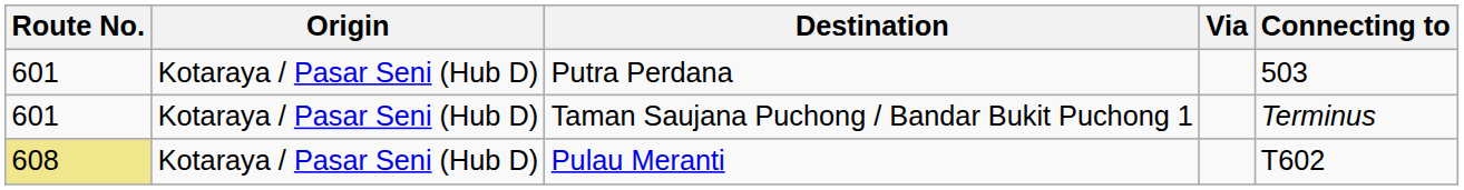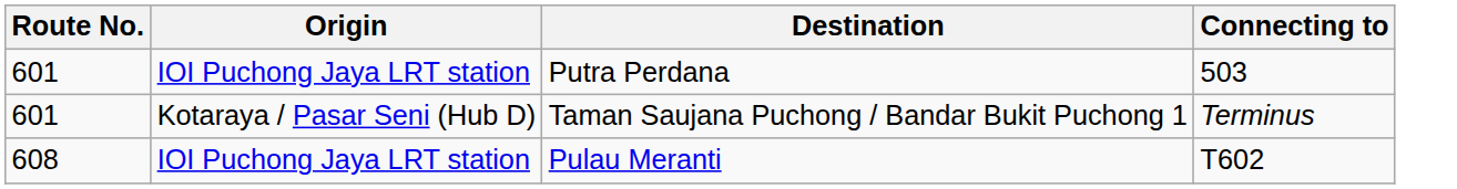 <table class="wikitable">
 <tr>
 <th>Route No.</th>
 <th>Origin</th>
 <th>Destination</th>
-<th>Via</th>
 <th>Connecting to</th>
 </tr>
 <tr>
 <td>601</td>
-<td>Kotaraya / <a href='#'>Pasar Seni</a> (Hub D)</td>
+<td> <a href='#'>IOI Puchong Jaya LRT station</a></td>
 <td>Putra Perdana</td>
-<td></td>
 <td>503</td>
 </tr>
 <tr>
 <td>601</td>
 <td>Kotaraya / <a href='#'>Pasar Seni</a> (Hub D)</td>
 <td>Taman Saujana Puchong / Bandar Bukit Puchong 1</td>
-<td></td>
 <td><em>Terminus</em></td>
 </tr>
 <tr>
-<td style="background: khaki;">608</td>
-<td>Kotaraya / <a href='#'>Pasar Seni</a> (Hub D)</td>
+<td>608</td>
+<td> <a href='#'>IOI Puchong Jaya LRT station</a></td>
 <td><a href='#'>Pulau Meranti</a></td>
-<td></td>
 <td>T602</td>
 </tr>
 </table>
